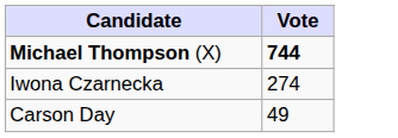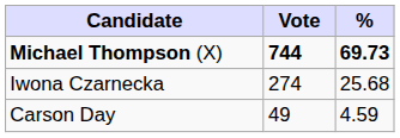 <table class="wikitable">
 <tr>
 <th style="background:#ddf; width:200px;">Candidate</th>
 <th style="background:#ddf; width:50px;">Vote</th>
+<th style="background:#ddf; width:30px;">%</th>
 </tr>
 <tr>
 <td><strong>Michael Thompson</strong> (X)</td>
 <td><strong>744</strong></td>
+<td><strong>69.73</strong></td>
 </tr>
 <tr>
 <td>Iwona Czarnecka</td>
 <td>274</td>
+<td>25.68</td>
 </tr>
 <tr>
 <td>Carson Day</td>
 <td>49</td>
+<td>4.59</td>
 </tr>
 </table>
